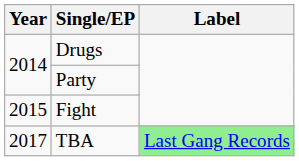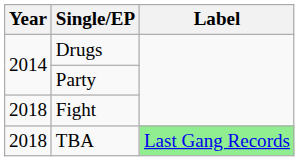 <table class="wikitable">
 <tr>
 <th>Year</th>
 <th>Single/EP</th>
 <th>Label</th>
 </tr>
 <tr>
 <td rowspan="2">2014</td>
 <td>Drugs</td>
 <td rowspan="3"></td>
 </tr>
 <tr>
 <td>Party</td>
 </tr>
 <tr>
-<td>2015</td>
+<td>2018</td>
 <td>Fight</td>
 </tr>
 <tr>
-<td>2017</td>
+<td>2018</td>
 <td>TBA</td>
 <td style="background: lightgreen;"><a href='#'>Last Gang Records</a></td>
 </tr>
 </table>
